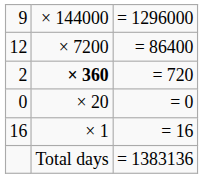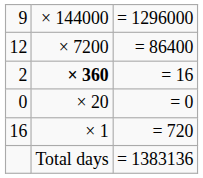 <table class="wikitable" style="margin:1em auto;">
 <tr align=right>
 <td>9</td>
 <td>× 144000</td>
 <td>= 1296000</td>
 </tr>
 <tr align=right>
 <td>12</td>
 <td>× 7200</td>
 <td>= 86400</td>
 </tr>
 <tr align=right>
 <td>2</td>
 <td><strong>× 360</strong></td>
-<td>= 720</td>
+<td>= 16</td>
 </tr>
 <tr align=right>
 <td>0</td>
 <td>× 20</td>
 <td>= 0</td>
 </tr>
 <tr align=right>
 <td>16</td>
 <td>× 1</td>
-<td>= 16</td>
+<td>= 720</td>
 </tr>
 <tr>
 <td></td>
 <td>Total days</td>
 <td>= 1383136</td>
 </tr>
 </table>
